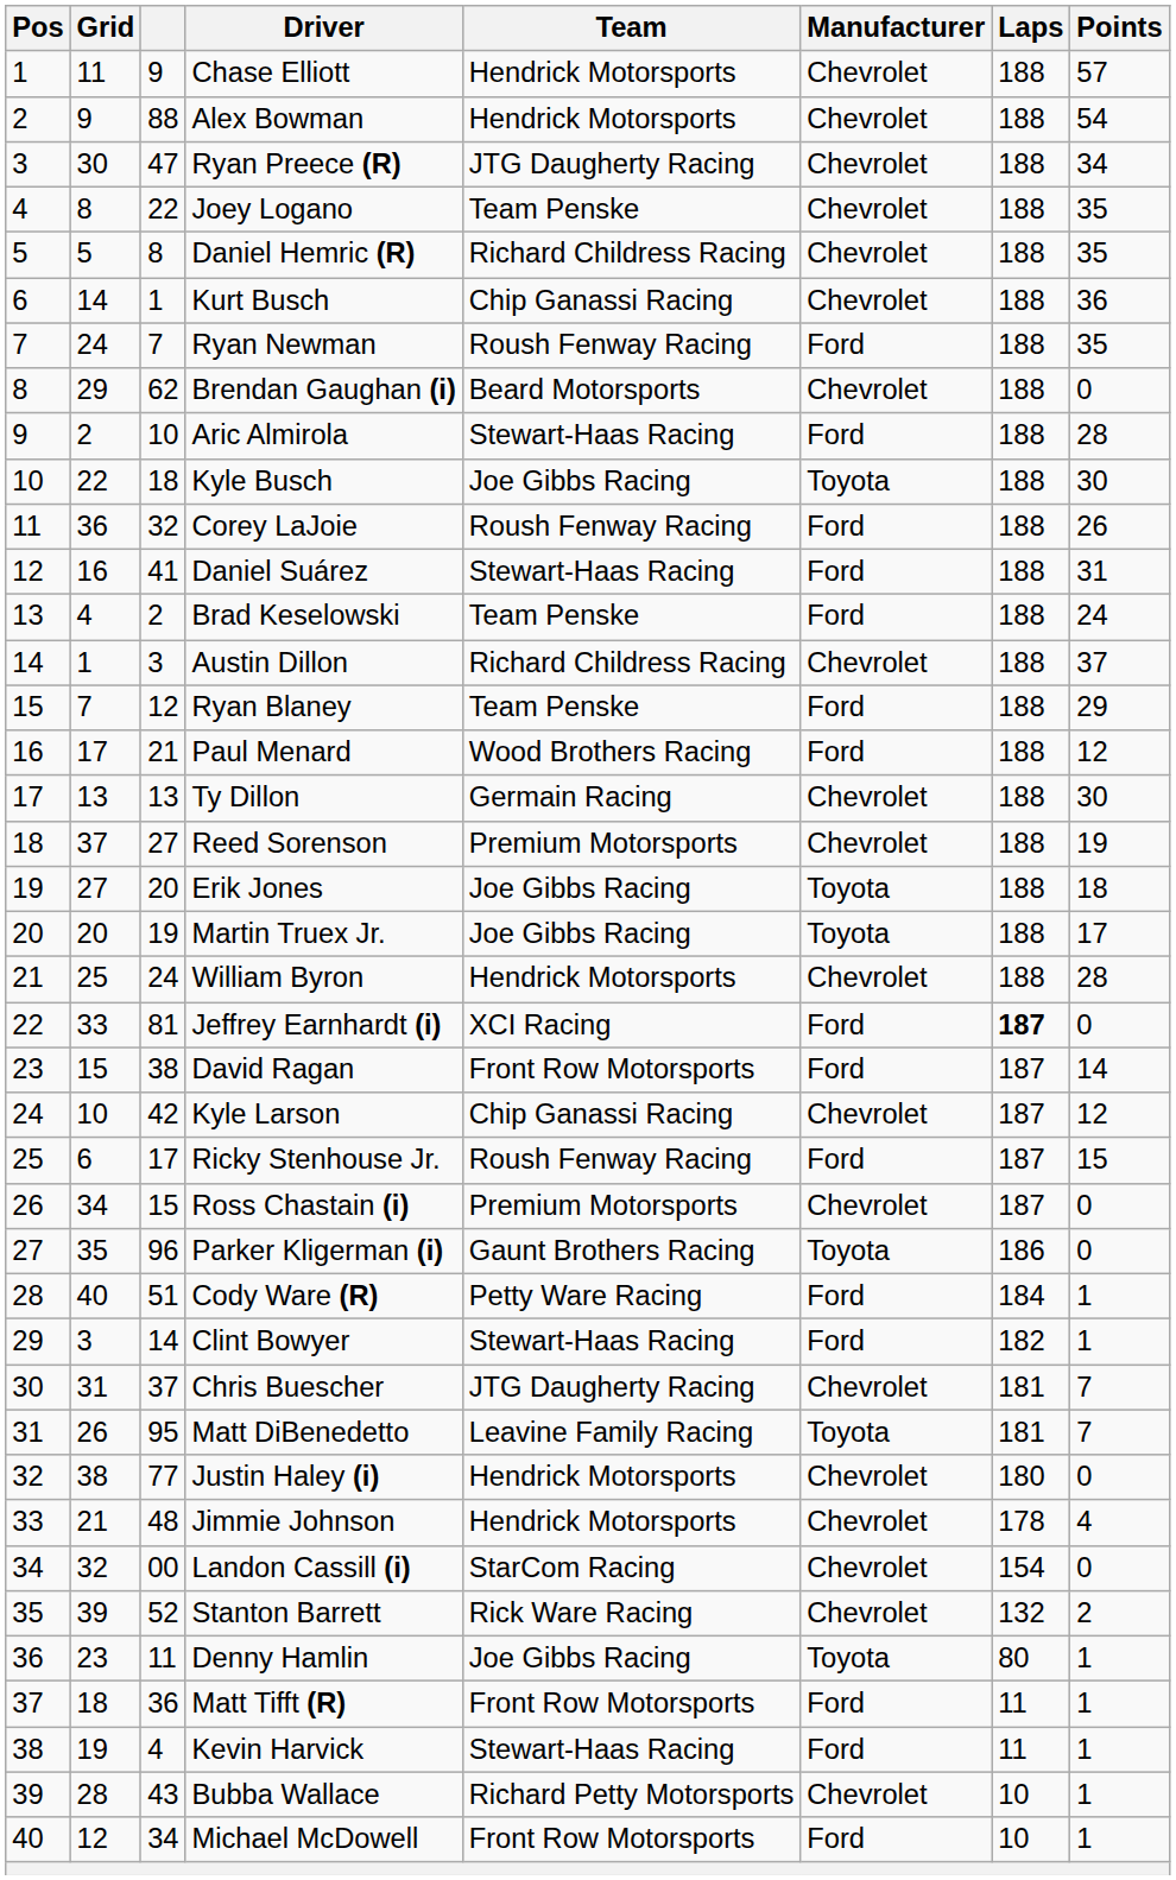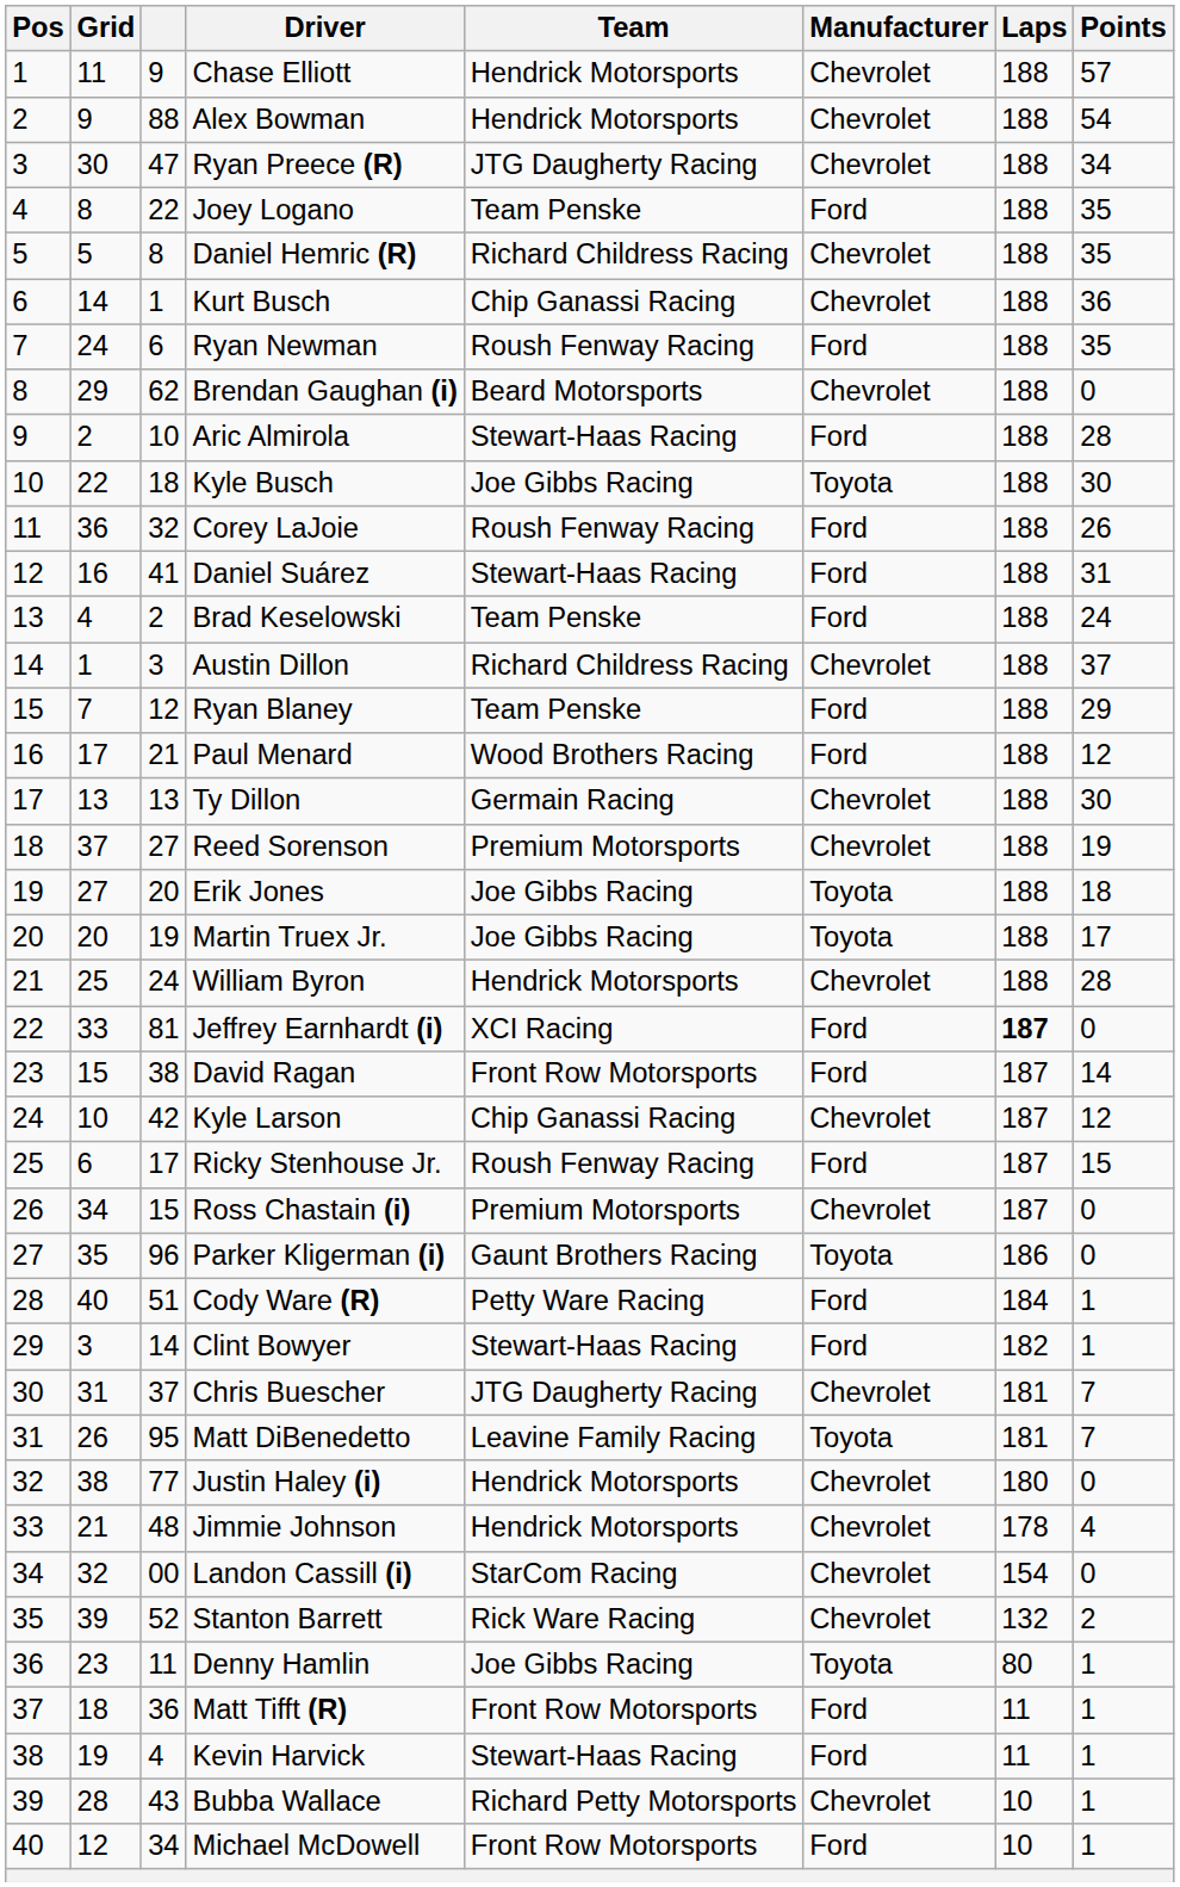 <table class="wikitable" style="font-size:98%">
 <tr>
 <th>Pos</th>
 <th>Grid</th>
 <th></th>
 <th>Driver</th>
 <th>Team</th>
 <th>Manufacturer</th>
 <th>Laps</th>
 <th>Points</th>
 </tr>
 <tr>
 <td>1</td>
 <td>11</td>
 <td>9</td>
 <td>Chase Elliott</td>
 <td>Hendrick Motorsports</td>
 <td>Chevrolet</td>
 <td>188</td>
 <td>57</td>
 </tr>
 <tr>
 <td>2</td>
 <td>9</td>
 <td>88</td>
 <td>Alex Bowman</td>
 <td>Hendrick Motorsports</td>
 <td>Chevrolet</td>
 <td>188</td>
 <td>54</td>
 </tr>
 <tr>
 <td>3</td>
 <td>30</td>
 <td>47</td>
 <td>Ryan Preece <strong>(R)</strong></td>
 <td>JTG Daugherty Racing</td>
 <td>Chevrolet</td>
 <td>188</td>
 <td>34</td>
 </tr>
 <tr>
 <td>4</td>
 <td>8</td>
 <td>22</td>
 <td>Joey Logano</td>
 <td>Team Penske</td>
-<td>Chevrolet</td>
+<td>Ford</td>
 <td>188</td>
 <td>35</td>
 </tr>
 <tr>
 <td>5</td>
 <td>5</td>
 <td>8</td>
 <td>Daniel Hemric <strong>(R)</strong></td>
 <td>Richard Childress Racing</td>
 <td>Chevrolet</td>
 <td>188</td>
 <td>35</td>
 </tr>
 <tr>
 <td>6</td>
 <td>14</td>
 <td>1</td>
 <td>Kurt Busch</td>
 <td>Chip Ganassi Racing</td>
 <td>Chevrolet</td>
 <td>188</td>
 <td>36</td>
 </tr>
 <tr>
 <td>7</td>
 <td>24</td>
-<td>7</td>
+<td>6</td>
 <td>Ryan Newman</td>
 <td>Roush Fenway Racing</td>
 <td>Ford</td>
 <td>188</td>
 <td>35</td>
 </tr>
 <tr>
 <td>8</td>
 <td>29</td>
 <td>62</td>
 <td>Brendan Gaughan <strong>(i)</strong></td>
 <td>Beard Motorsports</td>
 <td>Chevrolet</td>
 <td>188</td>
 <td>0</td>
 </tr>
 <tr>
 <td>9</td>
 <td>2</td>
 <td>10</td>
 <td>Aric Almirola</td>
 <td>Stewart-Haas Racing</td>
 <td>Ford</td>
 <td>188</td>
 <td>28</td>
 </tr>
 <tr>
 <td>10</td>
 <td>22</td>
 <td>18</td>
 <td>Kyle Busch</td>
 <td>Joe Gibbs Racing</td>
 <td>Toyota</td>
 <td>188</td>
 <td>30</td>
 </tr>
 <tr>
 <td>11</td>
 <td>36</td>
 <td>32</td>
 <td>Corey LaJoie</td>
 <td>Roush Fenway Racing</td>
 <td>Ford</td>
 <td>188</td>
 <td>26</td>
 </tr>
 <tr>
 <td>12</td>
 <td>16</td>
 <td>41</td>
 <td>Daniel Suárez</td>
 <td>Stewart-Haas Racing</td>
 <td>Ford</td>
 <td>188</td>
 <td>31</td>
 </tr>
 <tr>
 <td>13</td>
 <td>4</td>
 <td>2</td>
 <td>Brad Keselowski</td>
 <td>Team Penske</td>
 <td>Ford</td>
 <td>188</td>
 <td>24</td>
 </tr>
 <tr>
 <td>14</td>
 <td>1</td>
 <td>3</td>
 <td>Austin Dillon</td>
 <td>Richard Childress Racing</td>
 <td>Chevrolet</td>
 <td>188</td>
 <td>37</td>
 </tr>
 <tr>
 <td>15</td>
 <td>7</td>
 <td>12</td>
 <td>Ryan Blaney</td>
 <td>Team Penske</td>
 <td>Ford</td>
 <td>188</td>
 <td>29</td>
 </tr>
 <tr>
 <td>16</td>
 <td>17</td>
 <td>21</td>
 <td>Paul Menard</td>
 <td>Wood Brothers Racing</td>
 <td>Ford</td>
 <td>188</td>
 <td>12</td>
 </tr>
 <tr>
 <td>17</td>
 <td>13</td>
 <td>13</td>
 <td>Ty Dillon</td>
 <td>Germain Racing</td>
 <td>Chevrolet</td>
 <td>188</td>
 <td>30</td>
 </tr>
 <tr>
 <td>18</td>
 <td>37</td>
 <td>27</td>
 <td>Reed Sorenson</td>
 <td>Premium Motorsports</td>
 <td>Chevrolet</td>
 <td>188</td>
 <td>19</td>
 </tr>
 <tr>
 <td>19</td>
 <td>27</td>
 <td>20</td>
 <td>Erik Jones</td>
 <td>Joe Gibbs Racing</td>
 <td>Toyota</td>
 <td>188</td>
 <td>18</td>
 </tr>
 <tr>
 <td>20</td>
 <td>20</td>
 <td>19</td>
 <td>Martin Truex Jr.</td>
 <td>Joe Gibbs Racing</td>
 <td>Toyota</td>
 <td>188</td>
 <td>17</td>
 </tr>
 <tr>
 <td>21</td>
 <td>25</td>
 <td>24</td>
 <td>William Byron</td>
 <td>Hendrick Motorsports</td>
 <td>Chevrolet</td>
 <td>188</td>
 <td>28</td>
 </tr>
 <tr>
 <td>22</td>
 <td>33</td>
 <td>81</td>
 <td>Jeffrey Earnhardt <strong>(i)</strong></td>
 <td>XCI Racing</td>
 <td>Ford</td>
 <td><strong>187</strong></td>
 <td>0</td>
 </tr>
 <tr>
 <td>23</td>
 <td>15</td>
 <td>38</td>
 <td>David Ragan</td>
 <td>Front Row Motorsports</td>
 <td>Ford</td>
 <td>187</td>
 <td>14</td>
 </tr>
 <tr>
 <td>24</td>
 <td>10</td>
 <td>42</td>
 <td>Kyle Larson</td>
 <td>Chip Ganassi Racing</td>
 <td>Chevrolet</td>
 <td>187</td>
 <td>12</td>
 </tr>
 <tr>
 <td>25</td>
 <td>6</td>
 <td>17</td>
 <td>Ricky Stenhouse Jr.</td>
 <td>Roush Fenway Racing</td>
 <td>Ford</td>
 <td>187</td>
 <td>15</td>
 </tr>
 <tr>
 <td>26</td>
 <td>34</td>
 <td>15</td>
 <td>Ross Chastain <strong>(i)</strong></td>
 <td>Premium Motorsports</td>
 <td>Chevrolet</td>
 <td>187</td>
 <td>0</td>
 </tr>
 <tr>
 <td>27</td>
 <td>35</td>
 <td>96</td>
 <td>Parker Kligerman <strong>(i)</strong></td>
 <td>Gaunt Brothers Racing</td>
 <td>Toyota</td>
 <td>186</td>
 <td>0</td>
 </tr>
 <tr>
 <td>28</td>
 <td>40</td>
 <td>51</td>
 <td>Cody Ware <strong>(R)</strong></td>
 <td>Petty Ware Racing</td>
 <td>Ford</td>
 <td>184</td>
 <td>1</td>
 </tr>
 <tr>
 <td>29</td>
 <td>3</td>
 <td>14</td>
 <td>Clint Bowyer</td>
 <td>Stewart-Haas Racing</td>
 <td>Ford</td>
 <td>182</td>
 <td>1</td>
 </tr>
 <tr>
 <td>30</td>
 <td>31</td>
 <td>37</td>
 <td>Chris Buescher</td>
 <td>JTG Daugherty Racing</td>
 <td>Chevrolet</td>
 <td>181</td>
 <td>7</td>
 </tr>
 <tr>
 <td>31</td>
 <td>26</td>
 <td>95</td>
 <td>Matt DiBenedetto</td>
 <td>Leavine Family Racing</td>
 <td>Toyota</td>
 <td>181</td>
 <td>7</td>
 </tr>
 <tr>
 <td>32</td>
 <td>38</td>
 <td>77</td>
 <td>Justin Haley <strong>(i)</strong></td>
 <td>Hendrick Motorsports</td>
 <td>Chevrolet</td>
 <td>180</td>
 <td>0</td>
 </tr>
 <tr>
 <td>33</td>
 <td>21</td>
 <td>48</td>
 <td>Jimmie Johnson</td>
 <td>Hendrick Motorsports</td>
 <td>Chevrolet</td>
 <td>178</td>
 <td>4</td>
 </tr>
 <tr>
 <td>34</td>
 <td>32</td>
 <td>00</td>
 <td>Landon Cassill <strong>(i)</strong></td>
 <td>StarCom Racing</td>
 <td>Chevrolet</td>
 <td>154</td>
 <td>0</td>
 </tr>
 <tr>
 <td>35</td>
 <td>39</td>
 <td>52</td>
 <td>Stanton Barrett</td>
 <td>Rick Ware Racing</td>
 <td>Chevrolet</td>
 <td>132</td>
 <td>2</td>
 </tr>
 <tr>
 <td>36</td>
 <td>23</td>
 <td>11</td>
 <td>Denny Hamlin</td>
 <td>Joe Gibbs Racing</td>
 <td>Toyota</td>
 <td>80</td>
 <td>1</td>
 </tr>
 <tr>
 <td>37</td>
 <td>18</td>
 <td>36</td>
 <td>Matt Tifft <strong>(R)</strong></td>
 <td>Front Row Motorsports</td>
 <td>Ford</td>
 <td>11</td>
 <td>1</td>
 </tr>
 <tr>
 <td>38</td>
 <td>19</td>
 <td>4</td>
 <td>Kevin Harvick</td>
 <td>Stewart-Haas Racing</td>
 <td>Ford</td>
 <td>11</td>
 <td>1</td>
 </tr>
 <tr>
 <td>39</td>
 <td>28</td>
 <td>43</td>
 <td>Bubba Wallace</td>
 <td>Richard Petty Motorsports</td>
 <td>Chevrolet</td>
 <td>10</td>
 <td>1</td>
 </tr>
 <tr>
 <td>40</td>
 <td>12</td>
 <td>34</td>
 <td>Michael McDowell</td>
 <td>Front Row Motorsports</td>
 <td>Ford</td>
 <td>10</td>
 <td>1</td>
 </tr>
 <tr>
 <th colspan="8"></th>
 </tr>
 </table>
